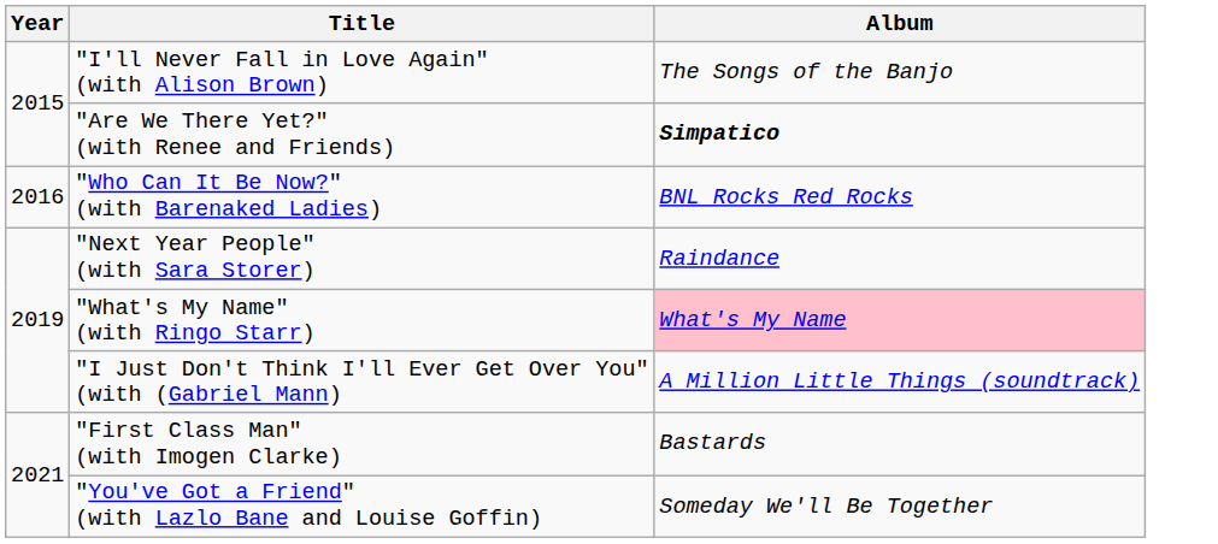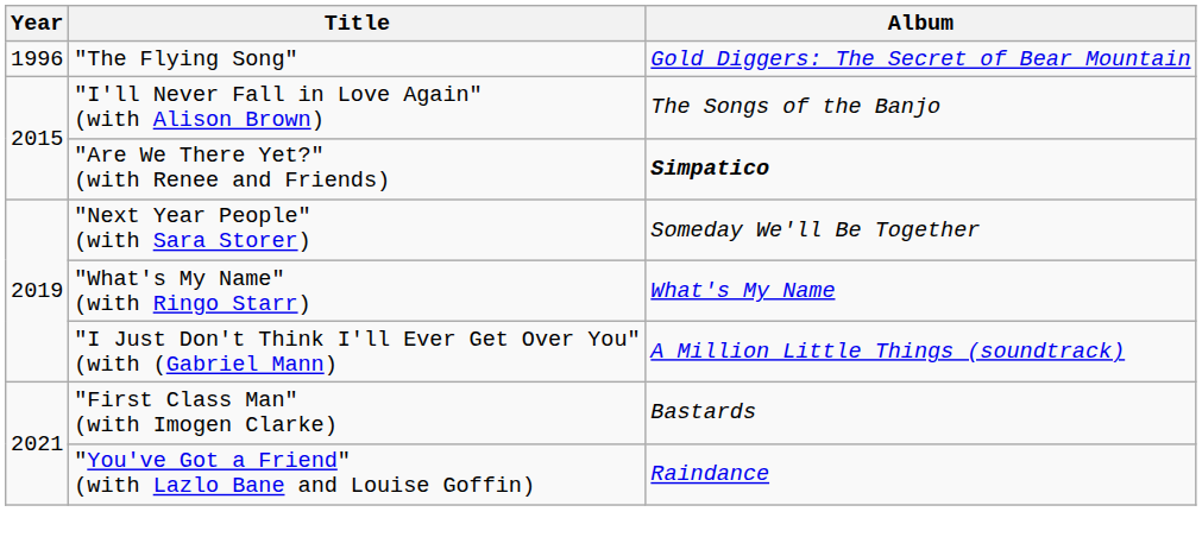 <table class="wikitable">
 <tr>
 <th scope="col" rowspan="1">Year</th>
 <th scope="col" rowspan="1">Title</th>
 <th scope="col" rowspan="1">Album</th>
+</tr>
+<tr>
+<td>1996</td>
+<td>"The Flying Song"</td>
+<td><em><a href='#'>Gold Diggers: The Secret of Bear Mountain</a></em></td>
 </tr>
 <tr>
 <td rowspan="2">2015</td>
 <td>"I'll Never Fall in Love Again" <br>(with <a href='#'>Alison Brown</a>)</td>
 <td><em>The Songs of the Banjo</em></td>
 </tr>
 <tr>
 <td>"Are We There Yet?" <br>(with Renee and Friends)</td>
 <td><strong><em>Simpatico</em></strong></td>
 </tr>
 <tr>
-<td>2016</td>
-<td>"<a href='#'>Who Can It Be Now?</a>" <br>(with <a href='#'>Barenaked Ladies</a>)</td>
-<td><em><a href='#'>BNL Rocks Red Rocks</a></em></td>
-</tr>
-<tr>
 <td rowspan="3">2019</td>
 <td>"Next Year People" <br>(with <a href='#'>Sara Storer</a>)</td>
-<td><em><a href='#'>Raindance</a></em></td>
+<td><em>Someday We'll Be Together</em></td>
 </tr>
 <tr>
 <td>"What's My Name" <br>(with <a href='#'>Ringo Starr</a>)</td>
-<td style="background: pink;"><em><a href='#'>What's My Name</a></em></td>
+<td><em><a href='#'>What's My Name</a></em></td>
 </tr>
 <tr>
 <td>"I Just Don't Think I'll Ever Get Over You" <br>(with (<a href='#'>Gabriel Mann</a>)</td>
 <td><em><a href='#'>A Million Little Things (soundtrack)</a></em></td>
 </tr>
 <tr>
 <td rowspan="2">2021</td>
 <td>"First Class Man" <br>(with Imogen Clarke)</td>
 <td><em>Bastards</em></td>
 </tr>
 <tr>
 <td>"<a href='#'>You've Got a Friend</a>" <br>(with <a href='#'>Lazlo Bane</a> and Louise Goffin)</td>
-<td><em>Someday We'll Be Together</em></td>
+<td><em><a href='#'>Raindance</a></em></td>
 </tr>
 </table>
